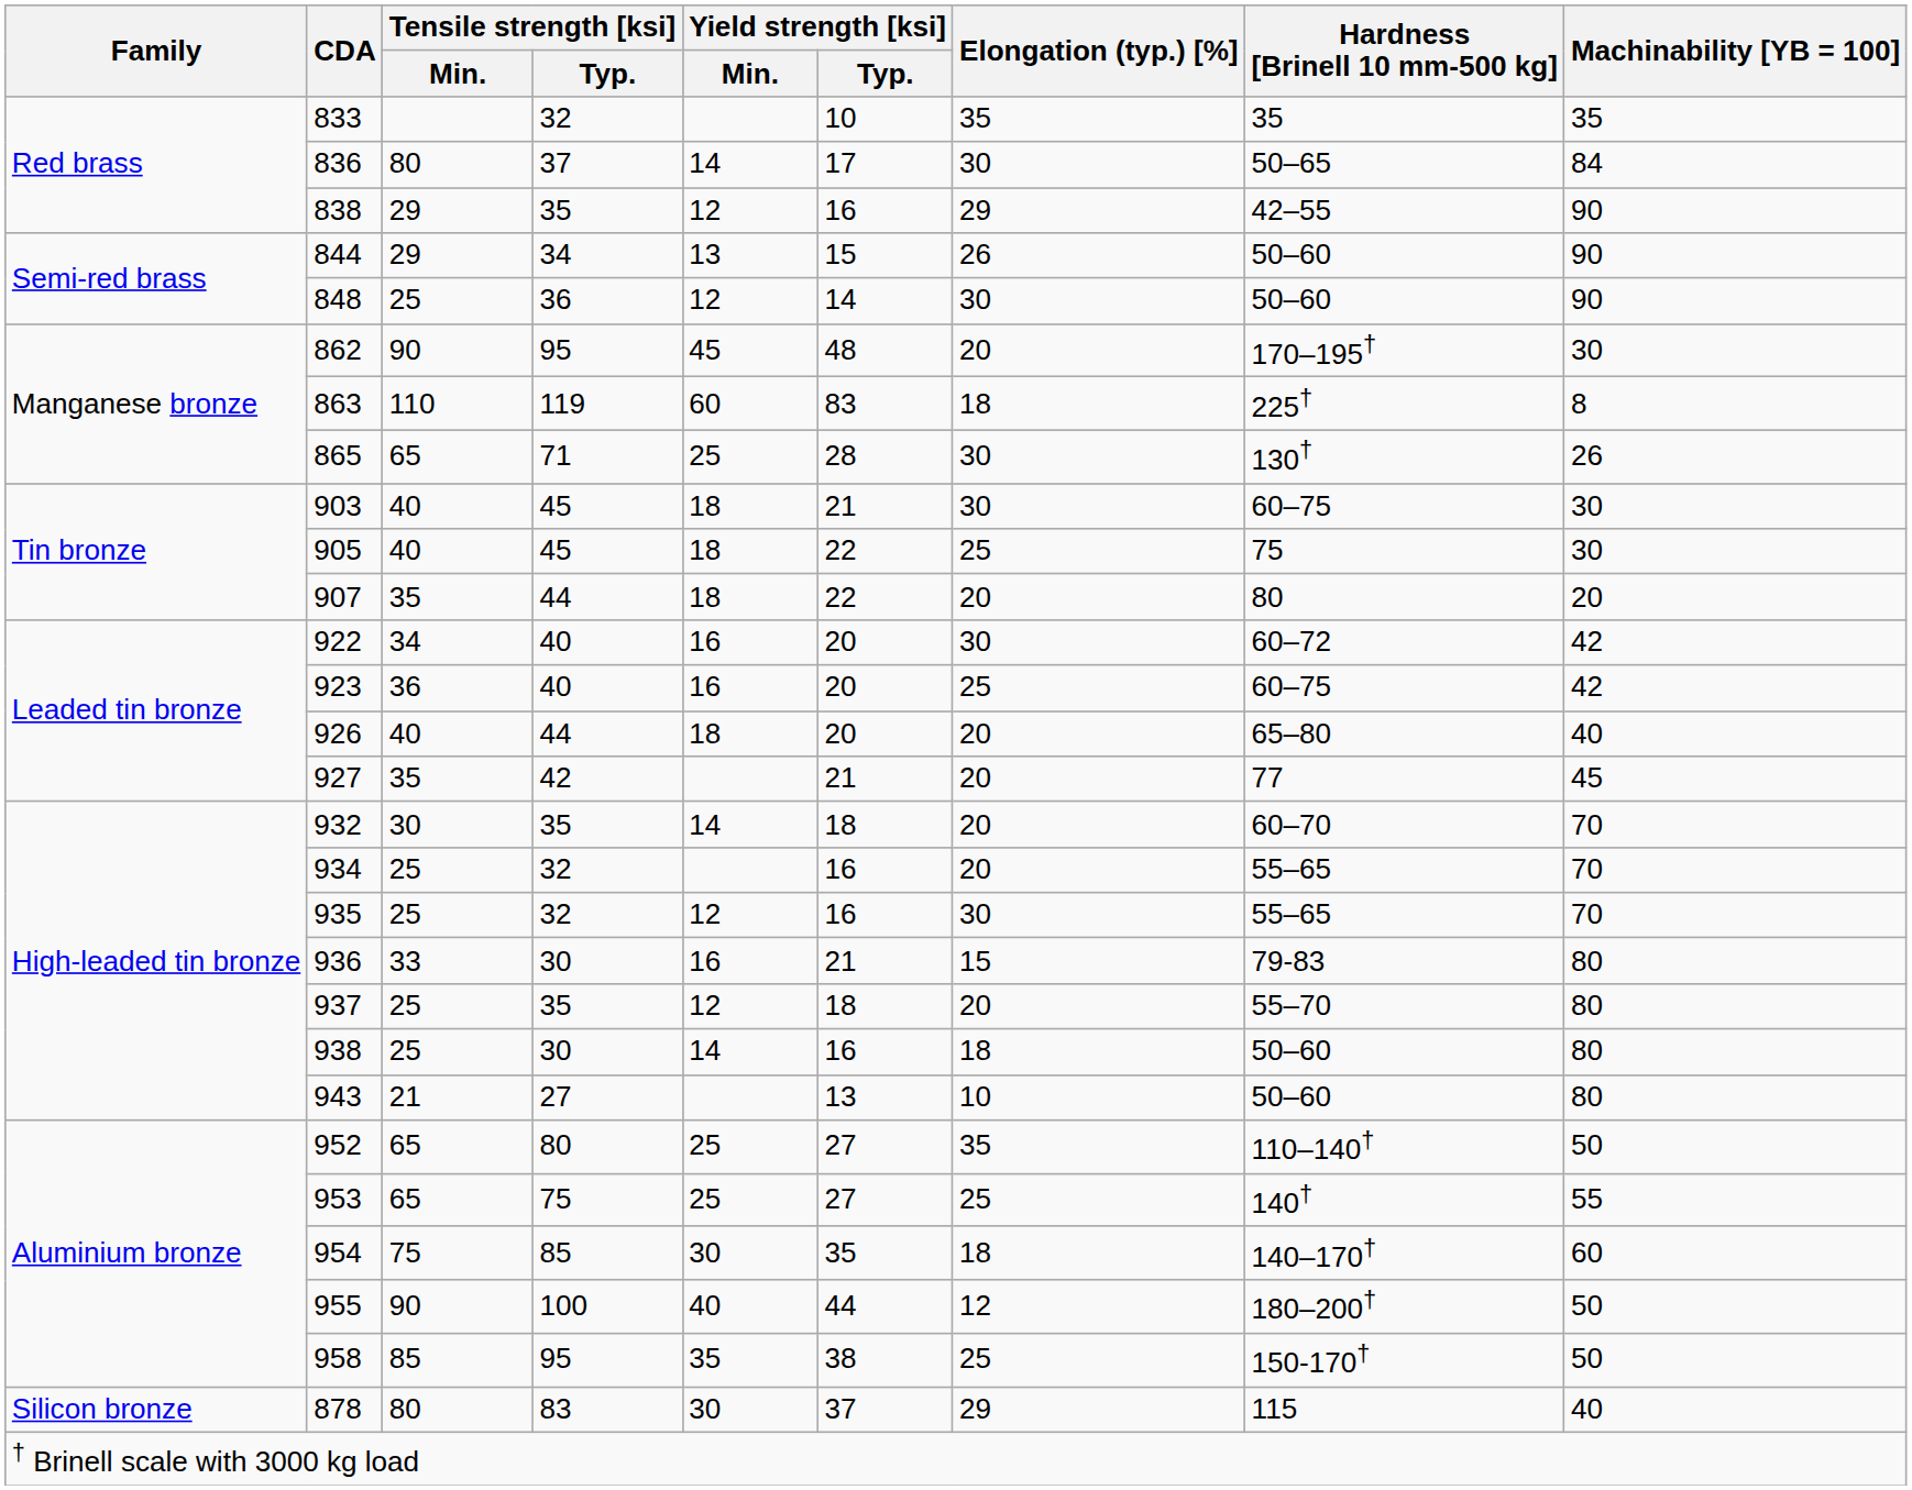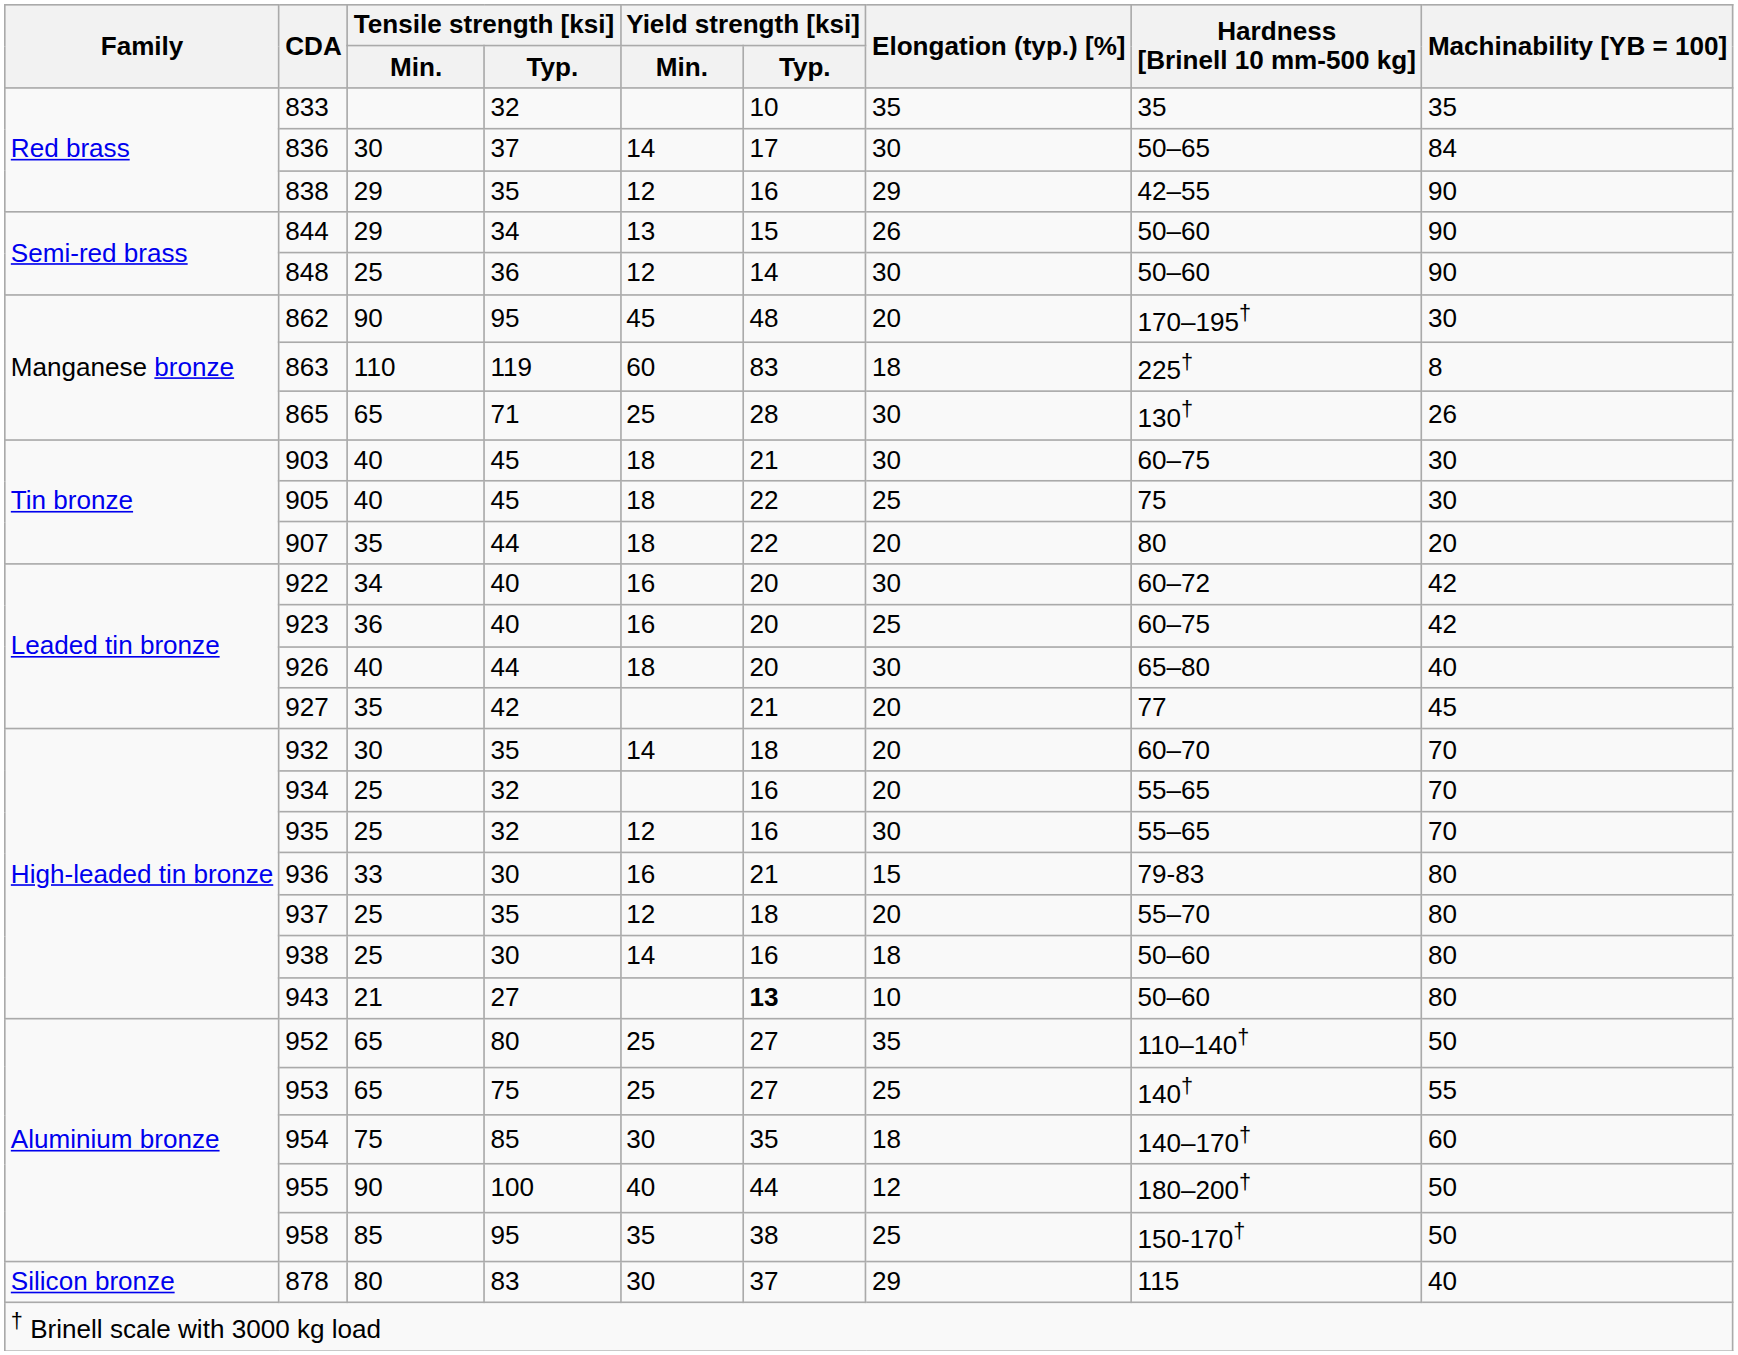 <table class="wikitable">
 <tr>
 <th rowspan=2>Family</th>
 <th rowspan=2>CDA</th>
 <th colspan=2>Tensile strength [ksi]</th>
 <th colspan=2>Yield strength [ksi]</th>
 <th rowspan=2>Elongation (typ.) [%]</th>
 <th rowspan=2>Hardness<br>[Brinell 10 mm-500 kg]</th>
 <th rowspan=2>Machinability [YB = 100]</th>
 </tr>
 <tr>
 <th>Min.</th>
 <th>Typ.</th>
 <th>Min.</th>
 <th>Typ.</th>
 </tr>
 <tr>
 <td rowspan=3><a href='#'>Red brass</a></td>
 <td>833</td>
 <td></td>
 <td>32</td>
 <td></td>
 <td>10</td>
 <td>35</td>
 <td>35</td>
 <td>35</td>
 </tr>
 <tr>
 <td>836</td>
-<td>80</td>
+<td>30</td>
 <td>37</td>
 <td>14</td>
 <td>17</td>
 <td>30</td>
 <td>50–65</td>
 <td>84</td>
 </tr>
 <tr>
 <td>838</td>
 <td>29</td>
 <td>35</td>
 <td>12</td>
 <td>16</td>
 <td>29</td>
 <td>42–55</td>
 <td>90</td>
 </tr>
 <tr>
 <td rowspan=2><a href='#'>Semi-red brass</a></td>
 <td>844</td>
 <td>29</td>
 <td>34</td>
 <td>13</td>
 <td>15</td>
 <td>26</td>
 <td>50–60</td>
 <td>90</td>
 </tr>
 <tr>
 <td>848</td>
 <td>25</td>
 <td>36</td>
 <td>12</td>
 <td>14</td>
 <td>30</td>
 <td>50–60</td>
 <td>90</td>
 </tr>
 <tr>
 <td rowspan=3>Manganese <a href='#'>bronze</a></td>
 <td>862</td>
 <td>90</td>
 <td>95</td>
 <td>45</td>
 <td>48</td>
 <td>20</td>
 <td>170–195<sup>†</sup></td>
 <td>30</td>
 </tr>
 <tr>
 <td>863</td>
 <td>110</td>
 <td>119</td>
 <td>60</td>
 <td>83</td>
 <td>18</td>
 <td>225<sup>†</sup></td>
 <td>8</td>
 </tr>
 <tr>
 <td>865</td>
 <td>65</td>
 <td>71</td>
 <td>25</td>
 <td>28</td>
 <td>30</td>
 <td>130<sup>†</sup></td>
 <td>26</td>
 </tr>
 <tr>
 <td rowspan=3><a href='#'>Tin bronze</a></td>
 <td>903</td>
 <td>40</td>
 <td>45</td>
 <td>18</td>
 <td>21</td>
 <td>30</td>
 <td>60–75</td>
 <td>30</td>
 </tr>
 <tr>
 <td>905</td>
 <td>40</td>
 <td>45</td>
 <td>18</td>
 <td>22</td>
 <td>25</td>
 <td>75</td>
 <td>30</td>
 </tr>
 <tr>
 <td>907</td>
 <td>35</td>
 <td>44</td>
 <td>18</td>
 <td>22</td>
 <td>20</td>
 <td>80</td>
 <td>20</td>
 </tr>
 <tr>
 <td rowspan=4><a href='#'>Leaded tin bronze</a></td>
 <td>922</td>
 <td>34</td>
 <td>40</td>
 <td>16</td>
 <td>20</td>
 <td>30</td>
 <td>60–72</td>
 <td>42</td>
 </tr>
 <tr>
 <td>923</td>
 <td>36</td>
 <td>40</td>
 <td>16</td>
 <td>20</td>
 <td>25</td>
 <td>60–75</td>
 <td>42</td>
 </tr>
 <tr>
 <td>926</td>
 <td>40</td>
 <td>44</td>
 <td>18</td>
 <td>20</td>
-<td>20</td>
+<td>30</td>
 <td>65–80</td>
 <td>40</td>
 </tr>
 <tr>
 <td>927</td>
 <td>35</td>
 <td>42</td>
 <td></td>
 <td>21</td>
 <td>20</td>
 <td>77</td>
 <td>45</td>
 </tr>
 <tr>
 <td rowspan=7><a href='#'>High-leaded tin bronze</a></td>
 <td>932</td>
 <td>30</td>
 <td>35</td>
 <td>14</td>
 <td>18</td>
 <td>20</td>
 <td>60–70</td>
 <td>70</td>
 </tr>
 <tr>
 <td>934</td>
 <td>25</td>
 <td>32</td>
 <td></td>
 <td>16</td>
 <td>20</td>
 <td>55–65</td>
 <td>70</td>
 </tr>
 <tr>
 <td>935</td>
 <td>25</td>
 <td>32</td>
 <td>12</td>
 <td>16</td>
 <td>30</td>
 <td>55–65</td>
 <td>70</td>
 </tr>
 <tr>
 <td>936</td>
 <td>33</td>
 <td>30</td>
 <td>16</td>
 <td>21</td>
 <td>15</td>
 <td>79-83</td>
 <td>80</td>
 </tr>
 <tr>
 <td>937</td>
 <td>25</td>
 <td>35</td>
 <td>12</td>
 <td>18</td>
 <td>20</td>
 <td>55–70</td>
 <td>80</td>
 </tr>
 <tr>
 <td>938</td>
 <td>25</td>
 <td>30</td>
 <td>14</td>
 <td>16</td>
 <td>18</td>
 <td>50–60</td>
 <td>80</td>
 </tr>
 <tr>
 <td>943</td>
 <td>21</td>
 <td>27</td>
 <td></td>
-<td>13</td>
+<td><strong>13</strong></td>
 <td>10</td>
 <td>50–60</td>
 <td>80</td>
 </tr>
 <tr>
 <td rowspan=5><a href='#'>Aluminium bronze</a></td>
 <td>952</td>
 <td>65</td>
 <td>80</td>
 <td>25</td>
 <td>27</td>
 <td>35</td>
 <td>110–140<sup>†</sup></td>
 <td>50</td>
 </tr>
 <tr>
 <td>953</td>
 <td>65</td>
 <td>75</td>
 <td>25</td>
 <td>27</td>
 <td>25</td>
 <td>140<sup>†</sup></td>
 <td>55</td>
 </tr>
 <tr>
 <td>954</td>
 <td>75</td>
 <td>85</td>
 <td>30</td>
 <td>35</td>
 <td>18</td>
 <td>140–170<sup>†</sup></td>
 <td>60</td>
 </tr>
 <tr>
 <td>955</td>
 <td>90</td>
 <td>100</td>
 <td>40</td>
 <td>44</td>
 <td>12</td>
 <td>180–200<sup>†</sup></td>
 <td>50</td>
 </tr>
 <tr>
 <td>958</td>
 <td>85</td>
 <td>95</td>
 <td>35</td>
 <td>38</td>
 <td>25</td>
 <td>150-170<sup>†</sup></td>
 <td>50</td>
 </tr>
 <tr>
 <td><a href='#'>Silicon bronze</a></td>
 <td>878</td>
 <td>80</td>
 <td>83</td>
 <td>30</td>
 <td>37</td>
 <td>29</td>
 <td>115</td>
 <td>40</td>
 </tr>
 <tr>
 <td colspan=11><sup>†</sup> Brinell scale with 3000 kg load</td>
 </tr>
 </table>
